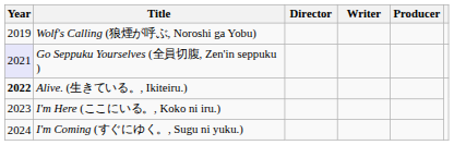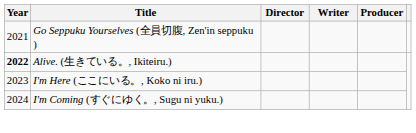 <table class="wikitable">
 <tr>
 <th>Year</th>
 <th>Title</th>
 <th width=65>Director</th>
 <th width=65>Writer</th>
 <th width=65>Producer</th>
 <th scope="col"></th>
 </tr>
 <tr>
-<td>2019</td>
-<td><em>Wolf's Calling</em> (狼煙が呼ぶ, Noroshi ga Yobu)</td>
-<td></td>
-<td></td>
-<td></td>
-<td></td>
-</tr>
-<tr>
-<td style="background: lavender;">2021</td>
+<td>2021</td>
 <td><em>Go Seppuku Yourselves</em> (全員切腹, Zen'in seppuku )</td>
 <td></td>
 <td></td>
 <td></td>
 <td></td>
 </tr>
 <tr>
 <td><strong>2022</strong></td>
 <td><em>Alive.</em> (生きている。, Ikiteiru.)</td>
 <td></td>
 <td></td>
 <td></td>
 <td rowspan=3></td>
 </tr>
 <tr>
 <td>2023</td>
 <td><em>I'm Here</em> (ここにいる。, Koko ni iru.)</td>
 <td></td>
 <td></td>
 <td></td>
 </tr>
 <tr>
 <td>2024</td>
 <td><em>I'm Coming</em> (すぐにゆく。, Sugu ni yuku.)</td>
 <td></td>
 <td></td>
 <td></td>
 </tr>
 </table>
